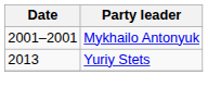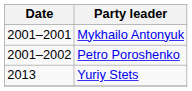 <table class="wikitable">
 <tr>
 <th>Date</th>
 <th>Party leader</th>
 </tr>
 <tr>
 <td>2001–2001</td>
 <td><a href='#'>Mykhailo Antonyuk</a></td>
 </tr>
 <tr>
+<td>2001–2002</td>
+<td><a href='#'>Petro Poroshenko</a></td>
+</tr>
+<tr>
 <td>2013</td>
 <td><a href='#'>Yuriy Stets</a></td>
 </tr>
 <tr>
 </tr>
 </table>
